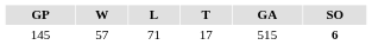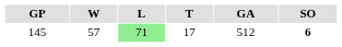 <table CELLPADDING="3" CELLSPACING="1" width="35%">
 <tr bgcolor="#e0e0e0">
 </tr>
 <tr bgcolor="#e0e0e0">
 <th>GP</th>
 <th>W</th>
 <th>L</th>
 <th>T</th>
 <th>GA</th>
 <th>SO</th>
 </tr>
 <tr ALIGN="center">
 <td>145</td>
 <td>57</td>
-<td>71</td>
+<td style="background: lightgreen;">71</td>
 <td>17</td>
-<td>515</td>
+<td>512</td>
 <td><strong>6</strong></td>
 </tr>
 </table>
